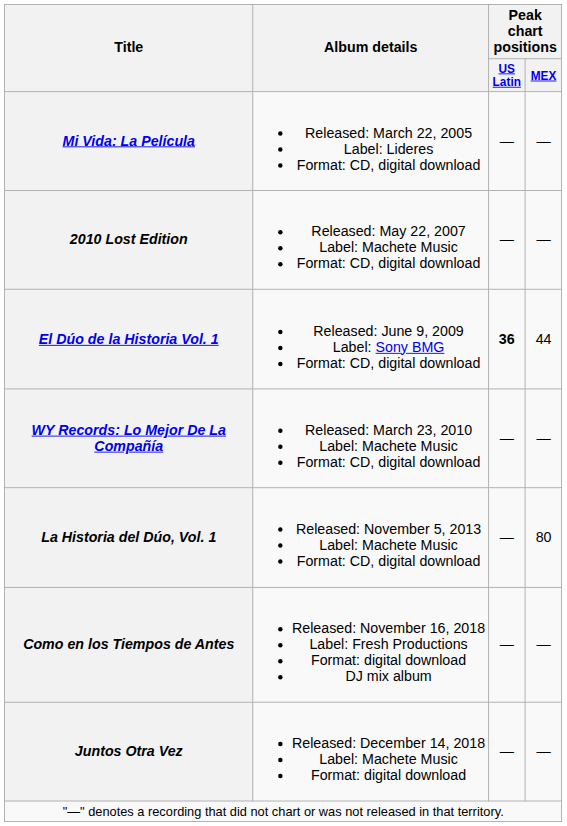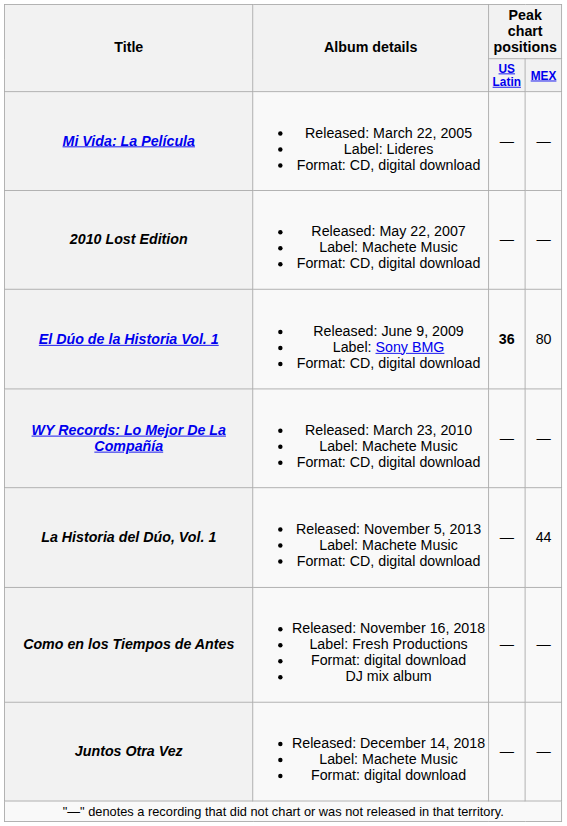 <table class="wikitable plainrowheaders" style="text-align:center;" border="1">
 <tr>
 <th rowspan="2" style="width:17em;">Title</th>
 <th rowspan="2">Album details</th>
 <th colspan="2">Peak chart positions</th>
 </tr>
 <tr style="font-size:smaller;">
 <th scope="col" style="width:35px;"><a href='#'>US<br>Latin</a><br></th>
 <th scope="col" style="width:35px;"><a href='#'>MEX</a><br></th>
 </tr>
 <tr>
 <th scope="row"><em><a href='#'>Mi Vida: La Película</a></em></th>
 <td><br><ul><li>Released: March 22, 2005</li><li>Label: Lideres</li><li>Format: CD, digital download</li></ul></td>
 <td>—</td>
 <td>—</td>
 </tr>
 <tr>
 <th scope="row"><em>2010 Lost Edition</em></th>
 <td><br><ul><li>Released: May 22, 2007</li><li>Label: Machete Music</li><li>Format: CD, digital download</li></ul></td>
 <td>—</td>
 <td>—</td>
 </tr>
 <tr>
 <th scope="row"><em><a href='#'>El Dúo de la Historia Vol. 1</a></em></th>
 <td><br><ul><li>Released: June 9, 2009</li><li>Label: <a href='#'>Sony BMG</a></li><li>Format: CD, digital download</li></ul></td>
 <td><strong>36</strong></td>
-<td>44</td>
+<td>80</td>
 </tr>
 <tr>
 <th scope="row"><em><a href='#'>WY Records: Lo Mejor De La Compañía</a></em></th>
 <td><br><ul><li>Released: March 23, 2010</li><li>Label: Machete Music</li><li>Format: CD, digital download</li></ul></td>
 <td>—</td>
 <td>—</td>
 </tr>
 <tr>
 <th scope="row"><em>La Historia del Dúo, Vol. 1</em></th>
 <td><br><ul><li>Released: November 5, 2013</li><li>Label: Machete Music</li><li>Format: CD, digital download</li></ul></td>
 <td>—</td>
-<td>80</td>
+<td>44</td>
 </tr>
 <tr>
 <th scope="row"><em>Como en los Tiempos de Antes</em></th>
 <td><br><ul><li>Released: November 16, 2018</li><li>Label: Fresh Productions</li><li>Format: digital download</li><li>DJ mix album</li></ul></td>
 <td>—</td>
 <td>—</td>
 </tr>
 <tr>
 <th scope="row"><em>Juntos Otra Vez</em></th>
 <td><br><ul><li>Released: December 14, 2018</li><li>Label: Machete Music</li><li>Format: digital download</li></ul></td>
 <td>—</td>
 <td>—</td>
 </tr>
 <tr>
 <td colspan="22" style="font-size:90%" align="center">"—" denotes a recording that did not chart or was not released in that territory.</td>
 </tr>
 </table>
